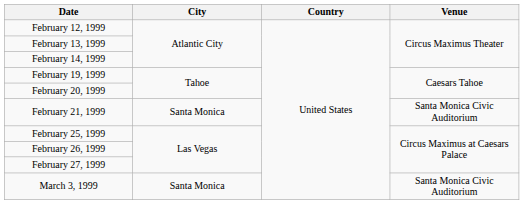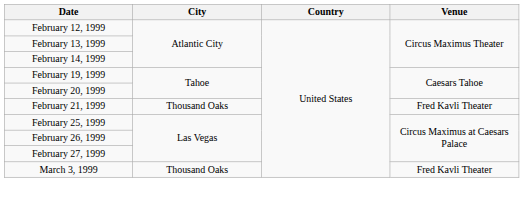 <table class="wikitable" style="text-align:center;">
 <tr>
 <th width="200">Date</th>
 <th width="200">City</th>
 <th width="200">Country</th>
 <th width="200">Venue</th>
 </tr>
 <tr>
 <td>February 12, 1999</td>
 <td rowspan="3">Atlantic City</td>
 <td rowspan="10">United States</td>
 <td rowspan="3">Circus Maximus Theater</td>
 </tr>
 <tr>
 <td>February 13, 1999</td>
 </tr>
 <tr>
 <td>February 14, 1999</td>
 </tr>
 <tr>
 <td>February 19, 1999</td>
 <td rowspan="2">Tahoe</td>
 <td rowspan="2">Caesars Tahoe</td>
 </tr>
 <tr>
 <td>February 20, 1999</td>
 </tr>
 <tr>
 <td>February 21, 1999</td>
-<td>Santa Monica</td>
-<td>Santa Monica Civic Auditorium</td>
+<td>Thousand Oaks</td>
+<td>Fred Kavli Theater</td>
 </tr>
 <tr>
 <td>February 25, 1999</td>
 <td rowspan="3">Las Vegas</td>
 <td rowspan="3">Circus Maximus at Caesars Palace</td>
 </tr>
 <tr>
 <td>February 26, 1999</td>
 </tr>
 <tr>
 <td>February 27, 1999</td>
 </tr>
 <tr>
 <td>March 3, 1999</td>
-<td>Santa Monica</td>
-<td>Santa Monica Civic Auditorium</td>
+<td>Thousand Oaks</td>
+<td>Fred Kavli Theater</td>
 </tr>
 </table>
